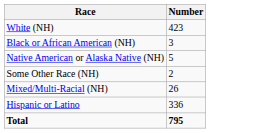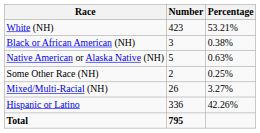 <table class="wikitable">
 <tr>
 <th>Race</th>
 <th>Number</th>
+<th>Percentage</th>
 </tr>
 <tr>
 <td><a href='#'>White</a> (NH)</td>
 <td>423</td>
+<td>53.21%</td>
 </tr>
 <tr>
 <td><a href='#'>Black or African American</a> (NH)</td>
 <td>3</td>
+<td>0.38%</td>
 </tr>
 <tr>
 <td><a href='#'>Native American</a> or <a href='#'>Alaska Native</a> (NH)</td>
 <td>5</td>
+<td>0.63%</td>
 </tr>
 <tr>
 <td>Some Other Race (NH)</td>
 <td>2</td>
+<td>0.25%</td>
 </tr>
 <tr>
 <td><a href='#'>Mixed/Multi-Racial</a> (NH)</td>
 <td>26</td>
+<td>3.27%</td>
 </tr>
 <tr>
 <td><a href='#'>Hispanic or Latino</a></td>
 <td>336</td>
+<td>42.26%</td>
 </tr>
 <tr>
 <td><strong>Total</strong></td>
 <td><strong>795</strong></td>
+<td></td>
 </tr>
 </table>
